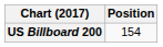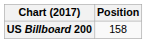 <table class="wikitable plainrowheaders" style="text-align:center">
 <tr>
 <th scope="col">Chart (2017)</th>
 <th scope="col">Position</th>
 </tr>
 <tr>
 <th scope="row">US <em>Billboard</em> 200</th>
-<td>154</td>
+<td>158</td>
 </tr>
 </table>
